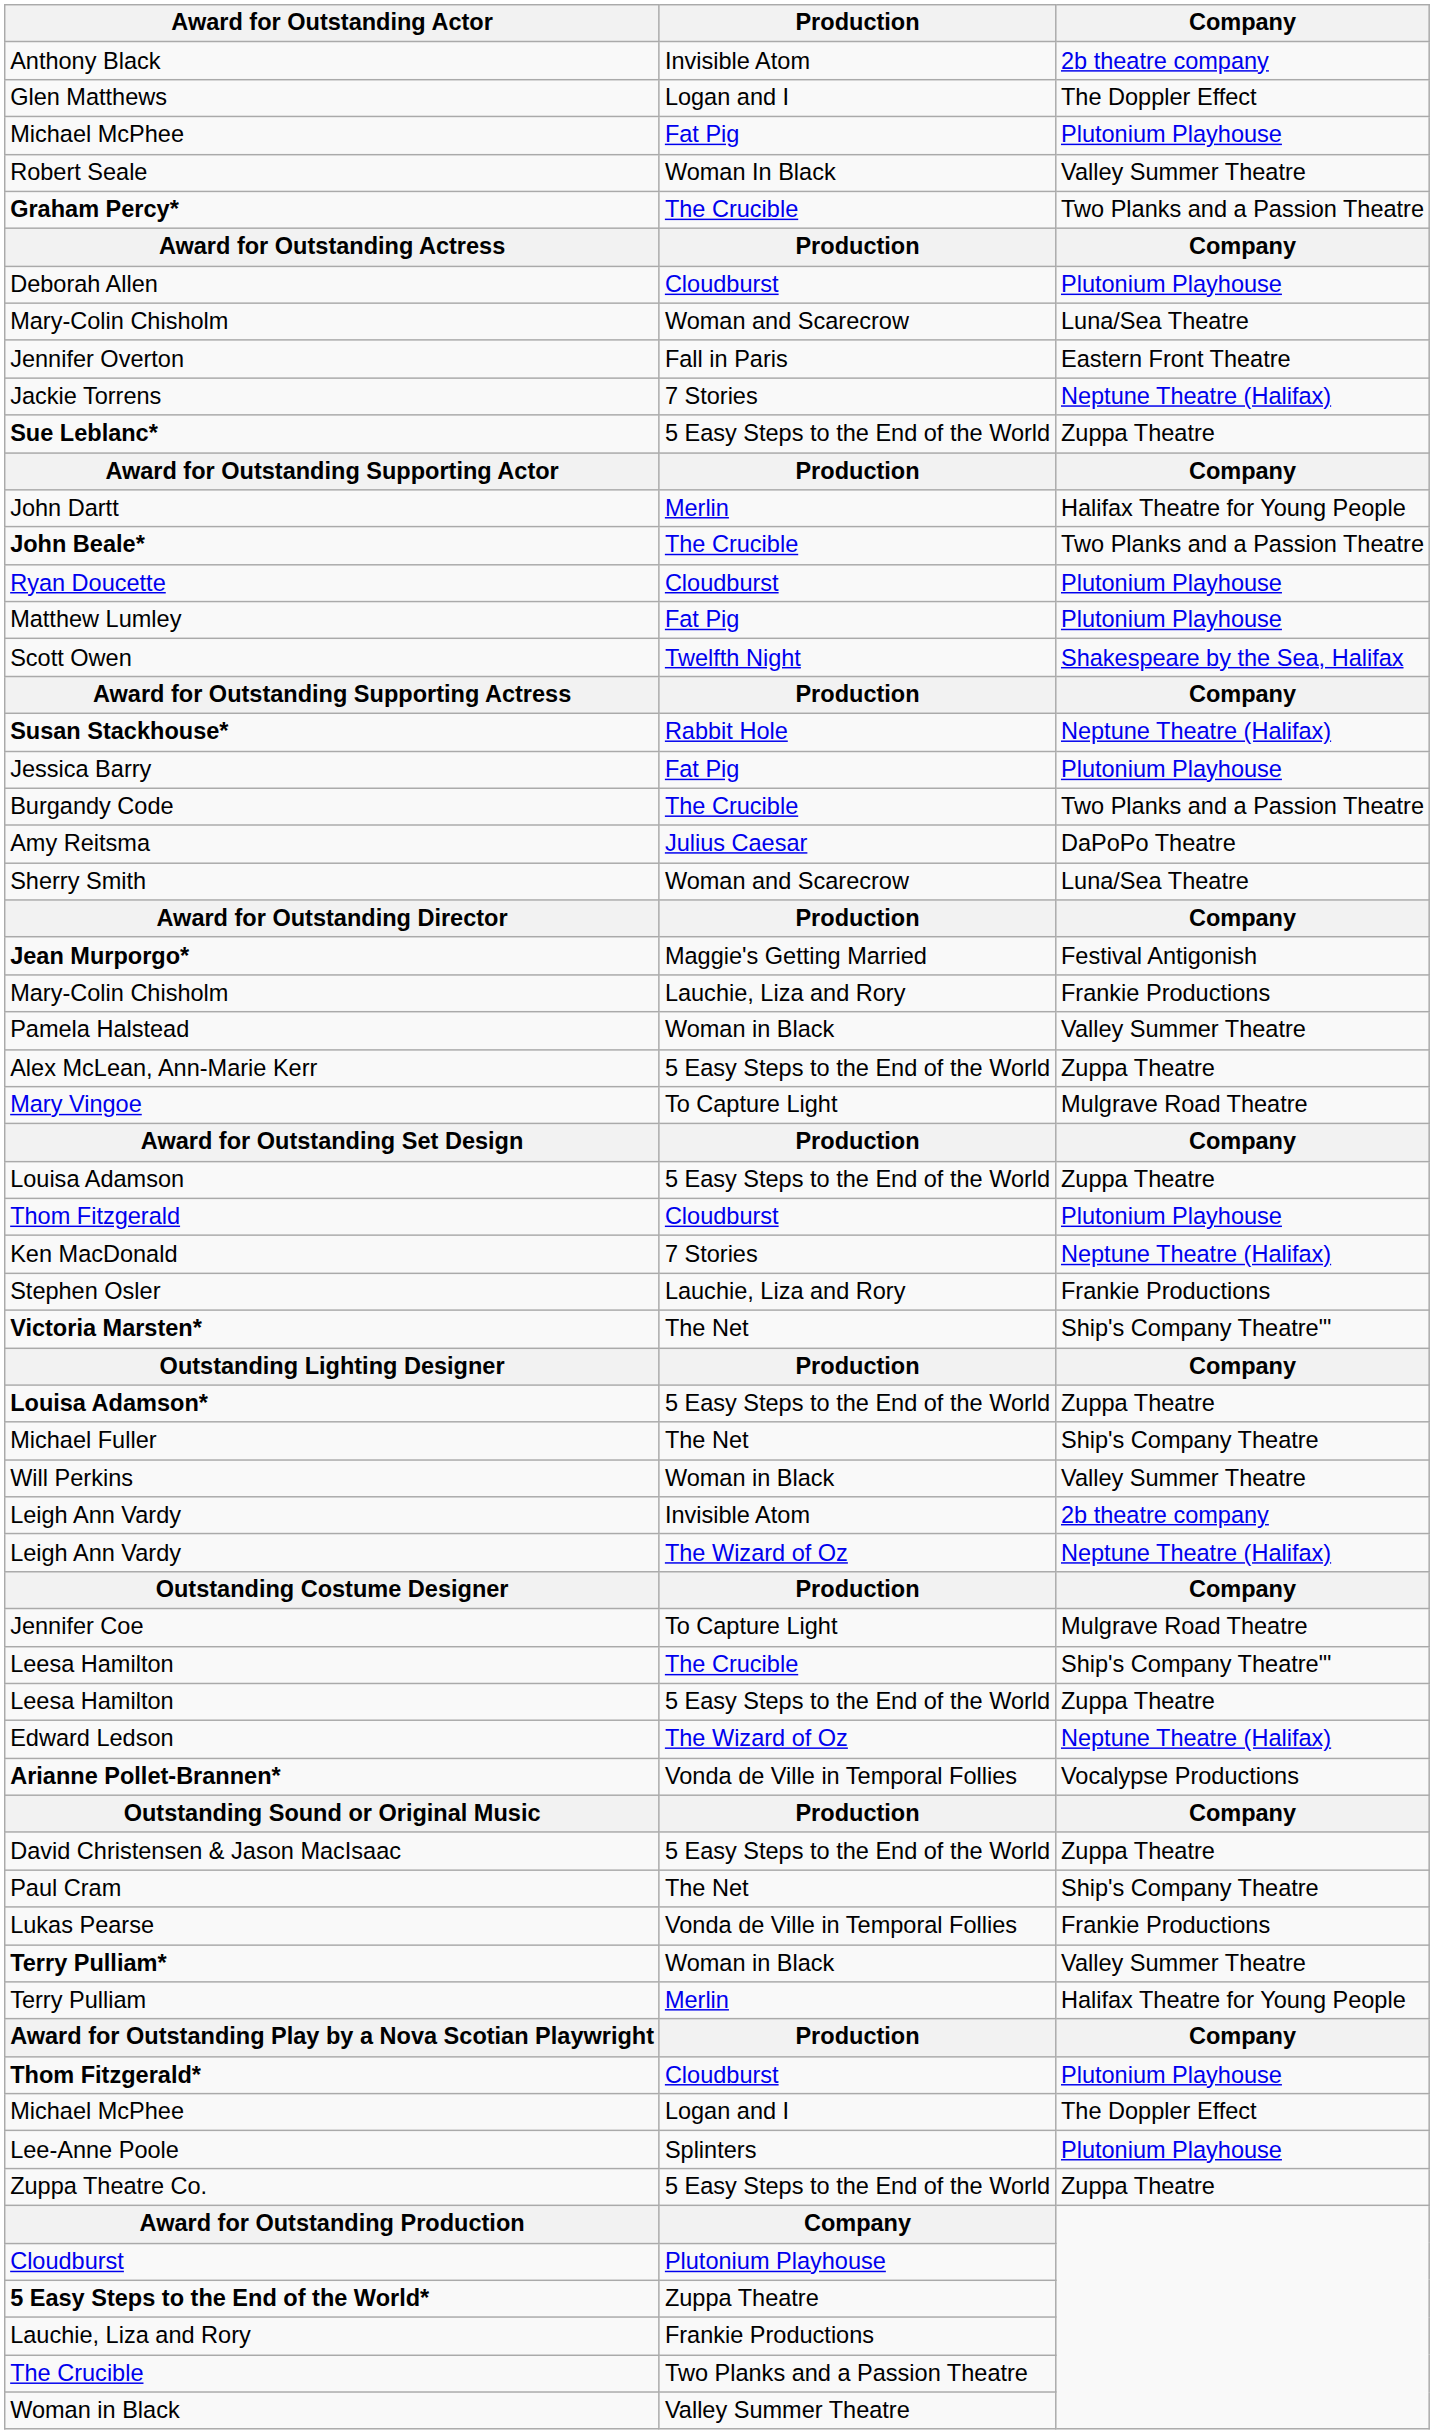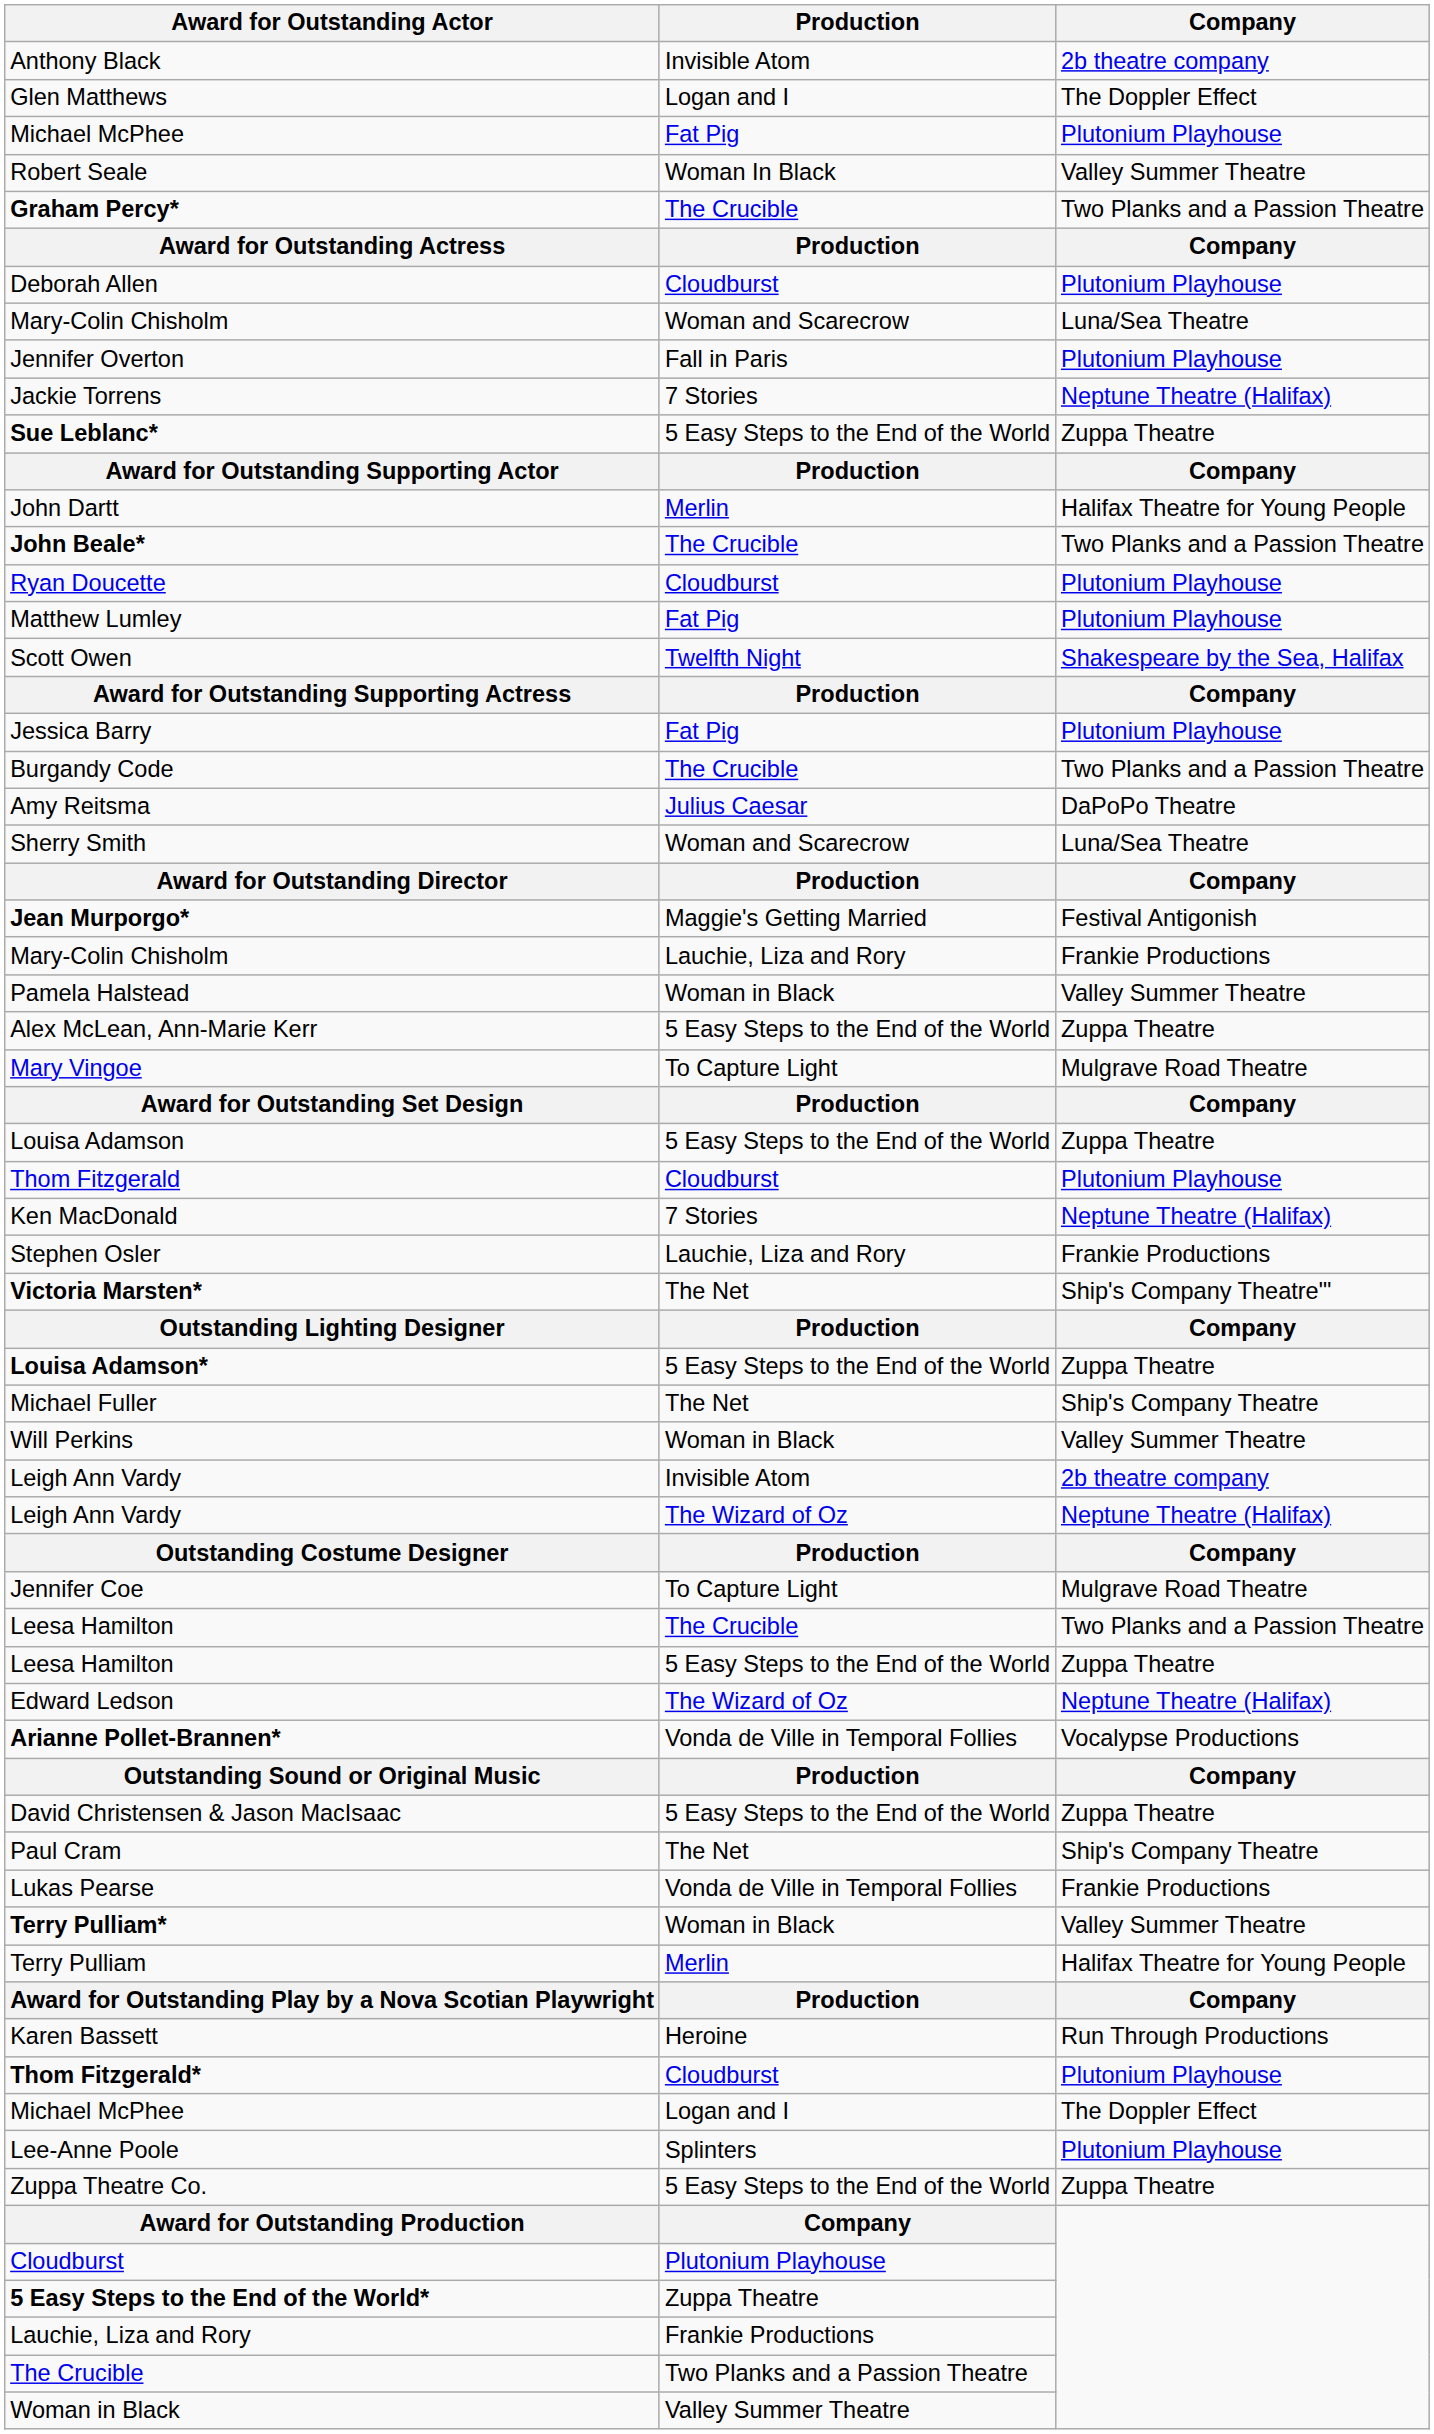 <table class="wikitable">
 <tr>
 <th>Award for Outstanding Actor</th>
 <th>Production</th>
 <th>Company</th>
 </tr>
 <tr>
 <td>Anthony Black</td>
 <td>Invisible Atom</td>
 <td><a href='#'>2b theatre company</a></td>
 </tr>
 <tr>
 <td>Glen Matthews</td>
 <td>Logan and I</td>
 <td>The Doppler Effect</td>
 </tr>
 <tr>
 <td>Michael McPhee</td>
 <td><a href='#'>Fat Pig</a></td>
 <td><a href='#'>Plutonium Playhouse</a></td>
 </tr>
 <tr>
 <td>Robert Seale</td>
 <td>Woman In Black</td>
 <td>Valley Summer Theatre</td>
 </tr>
 <tr>
 <td><strong>Graham Percy*</strong></td>
 <td><a href='#'>The Crucible</a></td>
 <td>Two Planks and a Passion Theatre</td>
 </tr>
 <tr>
 <th>Award for Outstanding Actress</th>
 <th>Production</th>
 <th>Company</th>
 </tr>
 <tr>
 <td>Deborah Allen</td>
 <td><a href='#'>Cloudburst</a></td>
 <td><a href='#'>Plutonium Playhouse</a></td>
 </tr>
 <tr>
 <td>Mary-Colin Chisholm</td>
 <td>Woman and Scarecrow</td>
 <td>Luna/Sea Theatre</td>
 </tr>
 <tr>
 <td>Jennifer Overton</td>
 <td>Fall in Paris</td>
-<td>Eastern Front Theatre</td>
+<td><a href='#'>Plutonium Playhouse</a></td>
 </tr>
 <tr>
 <td>Jackie Torrens</td>
 <td>7 Stories</td>
 <td><a href='#'>Neptune Theatre (Halifax)</a></td>
 </tr>
 <tr>
 <td><strong>Sue Leblanc*</strong></td>
 <td>5 Easy Steps to the End of the World</td>
 <td>Zuppa Theatre</td>
 </tr>
 <tr>
 <th>Award for Outstanding Supporting Actor</th>
 <th>Production</th>
 <th>Company</th>
 </tr>
 <tr>
 <td>John Dartt</td>
 <td><a href='#'>Merlin</a></td>
 <td>Halifax Theatre for Young People</td>
 </tr>
 <tr>
 <td><strong>John Beale*</strong></td>
 <td><a href='#'>The Crucible</a></td>
 <td>Two Planks and a Passion Theatre</td>
 </tr>
 <tr>
 <td><a href='#'>Ryan Doucette</a></td>
 <td><a href='#'>Cloudburst</a></td>
 <td><a href='#'>Plutonium Playhouse</a></td>
 </tr>
 <tr>
 <td>Matthew Lumley</td>
 <td><a href='#'>Fat Pig</a></td>
 <td><a href='#'>Plutonium Playhouse</a></td>
 </tr>
 <tr>
 <td>Scott Owen</td>
 <td><a href='#'>Twelfth Night</a></td>
 <td><a href='#'>Shakespeare by the Sea, Halifax</a></td>
 </tr>
 <tr>
 <th>Award for Outstanding Supporting Actress</th>
 <th>Production</th>
 <th>Company</th>
-</tr>
-<tr>
-<td><strong>Susan Stackhouse*</strong></td>
-<td><a href='#'>Rabbit Hole</a></td>
-<td><a href='#'>Neptune Theatre (Halifax)</a></td>
 </tr>
 <tr>
 <td>Jessica Barry</td>
 <td><a href='#'>Fat Pig</a></td>
 <td><a href='#'>Plutonium Playhouse</a></td>
 </tr>
 <tr>
 <td>Burgandy Code</td>
 <td><a href='#'>The Crucible</a></td>
 <td>Two Planks and a Passion Theatre</td>
 </tr>
 <tr>
 <td>Amy Reitsma</td>
 <td><a href='#'>Julius Caesar</a></td>
 <td>DaPoPo Theatre</td>
 </tr>
 <tr>
 <td>Sherry Smith</td>
 <td>Woman and Scarecrow</td>
 <td>Luna/Sea Theatre</td>
 </tr>
 <tr>
 <th>Award for Outstanding Director</th>
 <th>Production</th>
 <th>Company</th>
 </tr>
 <tr>
 <td><strong>Jean Murporgo*</strong></td>
 <td>Maggie's Getting Married</td>
 <td>Festival Antigonish</td>
 </tr>
 <tr>
 <td>Mary-Colin Chisholm</td>
 <td>Lauchie, Liza and Rory</td>
 <td>Frankie Productions</td>
 </tr>
 <tr>
 <td>Pamela Halstead</td>
 <td>Woman in Black</td>
 <td>Valley Summer Theatre</td>
 </tr>
 <tr>
 <td>Alex McLean, Ann-Marie Kerr</td>
 <td>5 Easy Steps to the End of the World</td>
 <td>Zuppa Theatre</td>
 </tr>
 <tr>
 <td><a href='#'>Mary Vingoe</a></td>
 <td>To Capture Light</td>
 <td>Mulgrave Road Theatre</td>
 </tr>
 <tr>
 <th>Award for Outstanding Set Design</th>
 <th>Production</th>
 <th>Company</th>
 </tr>
 <tr>
 <td>Louisa Adamson</td>
 <td>5 Easy Steps to the End of the World</td>
 <td>Zuppa Theatre</td>
 </tr>
 <tr>
 <td><a href='#'>Thom Fitzgerald</a></td>
 <td><a href='#'>Cloudburst</a></td>
 <td><a href='#'>Plutonium Playhouse</a></td>
 </tr>
 <tr>
 <td>Ken MacDonald</td>
 <td>7 Stories</td>
 <td><a href='#'>Neptune Theatre (Halifax)</a></td>
 </tr>
 <tr>
 <td>Stephen Osler</td>
 <td>Lauchie, Liza and Rory</td>
 <td>Frankie Productions</td>
 </tr>
 <tr>
 <td><strong>Victoria Marsten*</strong></td>
 <td>The Net</td>
 <td>Ship's Company Theatre"'</td>
 </tr>
 <tr>
 <th>Outstanding Lighting Designer</th>
 <th>Production</th>
 <th>Company</th>
 </tr>
 <tr>
 <td><strong>Louisa Adamson*</strong></td>
 <td>5 Easy Steps to the End of the World</td>
 <td>Zuppa Theatre</td>
 </tr>
 <tr>
 <td>Michael Fuller</td>
 <td>The Net</td>
 <td>Ship's Company Theatre</td>
 </tr>
 <tr>
 <td>Will Perkins</td>
 <td>Woman in Black</td>
 <td>Valley Summer Theatre</td>
 </tr>
 <tr>
 <td>Leigh Ann Vardy</td>
 <td>Invisible Atom</td>
 <td><a href='#'>2b theatre company</a></td>
 </tr>
 <tr>
 <td>Leigh Ann Vardy</td>
 <td><a href='#'>The Wizard of Oz</a></td>
 <td><a href='#'>Neptune Theatre (Halifax)</a></td>
 </tr>
 <tr>
 <th>Outstanding Costume Designer</th>
 <th>Production</th>
 <th>Company</th>
 </tr>
 <tr>
 <td>Jennifer Coe</td>
 <td>To Capture Light</td>
 <td>Mulgrave Road Theatre</td>
 </tr>
 <tr>
 <td>Leesa Hamilton</td>
 <td><a href='#'>The Crucible</a></td>
-<td>Ship's Company Theatre"'</td>
+<td>Two Planks and a Passion Theatre</td>
 </tr>
 <tr>
 <td>Leesa Hamilton</td>
 <td>5 Easy Steps to the End of the World</td>
 <td>Zuppa Theatre</td>
 </tr>
 <tr>
 <td>Edward Ledson</td>
 <td><a href='#'>The Wizard of Oz</a></td>
 <td><a href='#'>Neptune Theatre (Halifax)</a></td>
 </tr>
 <tr>
 <td><strong>Arianne Pollet-Brannen*</strong></td>
 <td>Vonda de Ville in Temporal Follies</td>
 <td>Vocalypse Productions</td>
 </tr>
 <tr>
 <th>Outstanding Sound or Original Music</th>
 <th>Production</th>
 <th>Company</th>
 </tr>
 <tr>
 <td>David Christensen & Jason MacIsaac</td>
 <td>5 Easy Steps to the End of the World</td>
 <td>Zuppa Theatre</td>
 </tr>
 <tr>
 <td>Paul Cram</td>
 <td>The Net</td>
 <td>Ship's Company Theatre</td>
 </tr>
 <tr>
 <td>Lukas Pearse</td>
 <td>Vonda de Ville in Temporal Follies</td>
 <td>Frankie Productions</td>
 </tr>
 <tr>
 <td><strong>Terry Pulliam*</strong></td>
 <td>Woman in Black</td>
 <td>Valley Summer Theatre</td>
 </tr>
 <tr>
 <td>Terry Pulliam</td>
 <td><a href='#'>Merlin</a></td>
 <td>Halifax Theatre for Young People</td>
 </tr>
 <tr>
 <th>Award for Outstanding Play by a Nova Scotian Playwright</th>
 <th>Production</th>
 <th>Company</th>
 </tr>
 <tr>
+<td>Karen Bassett</td>
+<td>Heroine</td>
+<td>Run Through Productions</td>
+</tr>
+<tr>
 <td><strong>Thom Fitzgerald*</strong></td>
 <td><a href='#'>Cloudburst</a></td>
 <td><a href='#'>Plutonium Playhouse</a></td>
 </tr>
 <tr>
 <td>Michael McPhee</td>
 <td>Logan and I</td>
 <td>The Doppler Effect</td>
 </tr>
 <tr>
 <td>Lee-Anne Poole</td>
 <td>Splinters</td>
 <td><a href='#'>Plutonium Playhouse</a></td>
 </tr>
 <tr>
 <td>Zuppa Theatre Co.</td>
 <td>5 Easy Steps to the End of the World</td>
 <td>Zuppa Theatre</td>
 </tr>
 <tr>
 <th>Award for Outstanding Production</th>
 <th>Company</th>
 </tr>
 <tr>
 <td><a href='#'>Cloudburst</a></td>
 <td><a href='#'>Plutonium Playhouse</a></td>
 </tr>
 <tr>
 <td><strong>5 Easy Steps to the End of the World*</strong></td>
 <td>Zuppa Theatre</td>
 </tr>
 <tr>
 <td>Lauchie, Liza and Rory</td>
 <td>Frankie Productions</td>
 </tr>
 <tr>
 <td><a href='#'>The Crucible</a></td>
 <td>Two Planks and a Passion Theatre</td>
 </tr>
 <tr>
 <td>Woman in Black</td>
 <td>Valley Summer Theatre</td>
 </tr>
 </table>
